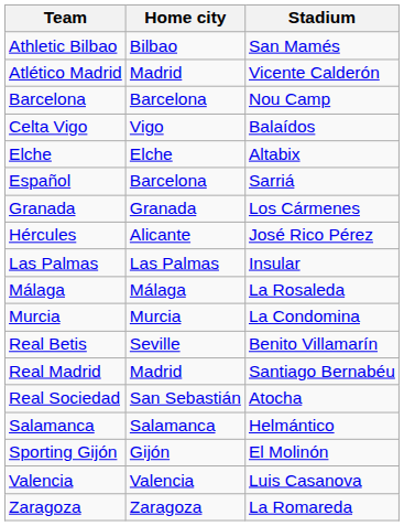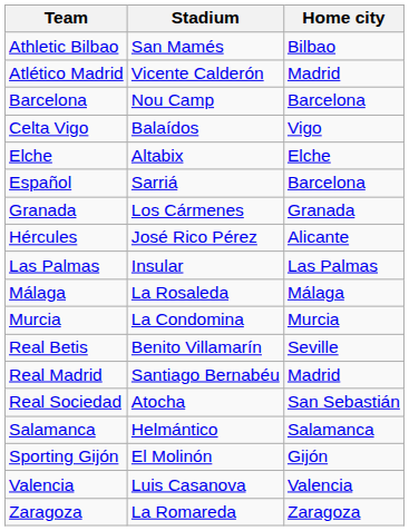 <table class="wikitable sortable" style="text-align: left;">
 <tr>
 <th>Team</th>
+<th>Stadium</th>
 <th>Home city</th>
-<th>Stadium</th>
 </tr>
 <tr>
 <td><a href='#'>Athletic Bilbao</a></td>
+<td><a href='#'>San Mamés</a></td>
 <td><a href='#'>Bilbao</a></td>
-<td><a href='#'>San Mamés</a></td>
 </tr>
 <tr>
 <td><a href='#'>Atlético Madrid</a></td>
+<td><a href='#'>Vicente Calderón</a></td>
 <td><a href='#'>Madrid</a></td>
-<td><a href='#'>Vicente Calderón</a></td>
 </tr>
 <tr>
 <td><a href='#'>Barcelona</a></td>
+<td><a href='#'>Nou Camp</a></td>
 <td><a href='#'>Barcelona</a></td>
-<td><a href='#'>Nou Camp</a></td>
 </tr>
 <tr>
 <td><a href='#'>Celta Vigo</a></td>
+<td><a href='#'>Balaídos</a></td>
 <td><a href='#'>Vigo</a></td>
-<td><a href='#'>Balaídos</a></td>
 </tr>
 <tr>
 <td><a href='#'>Elche</a></td>
+<td><a href='#'>Altabix</a></td>
 <td><a href='#'>Elche</a></td>
-<td><a href='#'>Altabix</a></td>
 </tr>
 <tr>
 <td><a href='#'>Español</a></td>
+<td><a href='#'>Sarriá</a></td>
 <td><a href='#'>Barcelona</a></td>
-<td><a href='#'>Sarriá</a></td>
 </tr>
 <tr>
 <td><a href='#'>Granada</a></td>
+<td><a href='#'>Los Cármenes</a></td>
 <td><a href='#'>Granada</a></td>
-<td><a href='#'>Los Cármenes</a></td>
 </tr>
 <tr>
 <td><a href='#'>Hércules</a></td>
+<td><a href='#'>José Rico Pérez</a></td>
 <td><a href='#'>Alicante</a></td>
-<td><a href='#'>José Rico Pérez</a></td>
 </tr>
 <tr>
 <td><a href='#'>Las Palmas</a></td>
+<td><a href='#'>Insular</a></td>
 <td><a href='#'>Las Palmas</a></td>
-<td><a href='#'>Insular</a></td>
 </tr>
 <tr>
 <td><a href='#'>Málaga</a></td>
+<td><a href='#'>La Rosaleda</a></td>
 <td><a href='#'>Málaga</a></td>
-<td><a href='#'>La Rosaleda</a></td>
 </tr>
 <tr>
 <td><a href='#'>Murcia</a></td>
+<td><a href='#'>La Condomina</a></td>
 <td><a href='#'>Murcia</a></td>
-<td><a href='#'>La Condomina</a></td>
 </tr>
 <tr>
 <td><a href='#'>Real Betis</a></td>
+<td><a href='#'>Benito Villamarín</a></td>
 <td><a href='#'>Seville</a></td>
-<td><a href='#'>Benito Villamarín</a></td>
 </tr>
 <tr>
 <td><a href='#'>Real Madrid</a></td>
+<td><a href='#'>Santiago Bernabéu</a></td>
 <td><a href='#'>Madrid</a></td>
-<td><a href='#'>Santiago Bernabéu</a></td>
 </tr>
 <tr>
 <td><a href='#'>Real Sociedad</a></td>
+<td><a href='#'>Atocha</a></td>
 <td><a href='#'>San Sebastián</a></td>
-<td><a href='#'>Atocha</a></td>
 </tr>
 <tr>
 <td><a href='#'>Salamanca</a></td>
+<td><a href='#'>Helmántico</a></td>
 <td><a href='#'>Salamanca</a></td>
-<td><a href='#'>Helmántico</a></td>
 </tr>
 <tr>
 <td><a href='#'>Sporting Gijón</a></td>
+<td><a href='#'>El Molinón</a></td>
 <td><a href='#'>Gijón</a></td>
-<td><a href='#'>El Molinón</a></td>
 </tr>
 <tr>
 <td><a href='#'>Valencia</a></td>
+<td><a href='#'>Luis Casanova</a></td>
 <td><a href='#'>Valencia</a></td>
-<td><a href='#'>Luis Casanova</a></td>
 </tr>
 <tr>
 <td><a href='#'>Zaragoza</a></td>
+<td><a href='#'>La Romareda</a></td>
 <td><a href='#'>Zaragoza</a></td>
-<td><a href='#'>La Romareda</a></td>
 </tr>
 </table>
